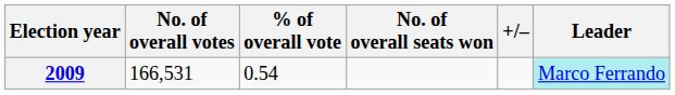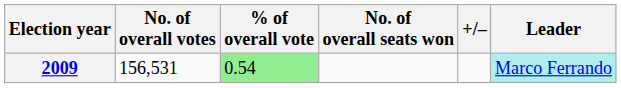 <table class=wikitable>
 <tr>
 <th>Election year</th>
 <th>No. of<br>overall votes</th>
 <th>% of<br>overall vote</th>
 <th>No. of<br>overall seats won</th>
 <th>+/–</th>
 <th>Leader</th>
 </tr>
 <tr>
 <th><a href='#'>2009</a></th>
-<td>166,531</td>
-<td>0.54</td>
+<td>156,531</td>
+<td style="background: lightgreen;">0.54</td>
 <td></td>
 <td></td>
 <td style="background: paleturquoise;"><a href='#'>Marco Ferrando</a></td>
 </tr>
 </table>
